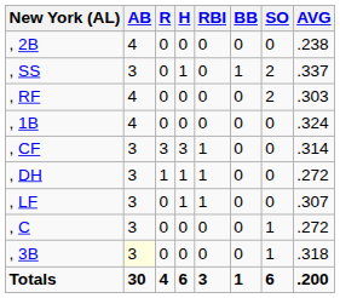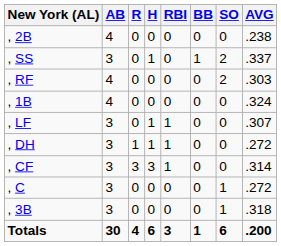 <table class="wikitable sortable">
 <tr>
 <th>New York (AL)</th>
 <th><a href='#'>AB</a></th>
 <th><a href='#'>R</a></th>
 <th><a href='#'>H</a></th>
 <th><a href='#'>RBI</a></th>
 <th><a href='#'>BB</a></th>
 <th><a href='#'>SO</a></th>
 <th><a href='#'>AVG</a></th>
 </tr>
 <tr>
 <td>, <a href='#'>2B</a></td>
 <td>4</td>
 <td>0</td>
 <td>0</td>
 <td>0</td>
 <td>0</td>
 <td>0</td>
 <td>.238</td>
 </tr>
 <tr>
 <td>, <a href='#'>SS</a></td>
 <td>3</td>
 <td>0</td>
 <td>1</td>
 <td>0</td>
 <td>1</td>
 <td>2</td>
 <td>.337</td>
 </tr>
 <tr>
 <td>, <a href='#'>RF</a></td>
 <td>4</td>
 <td>0</td>
 <td>0</td>
 <td>0</td>
 <td>0</td>
 <td>2</td>
 <td>.303</td>
 </tr>
 <tr>
 <td>, <a href='#'>1B</a></td>
 <td>4</td>
 <td>0</td>
 <td>0</td>
 <td>0</td>
 <td>0</td>
 <td>0</td>
 <td>.324</td>
 </tr>
 <tr>
-<td>, <a href='#'>CF</a></td>
+<td>, <a href='#'>LF</a></td>
 <td>3</td>
-<td>3</td>
-<td>3</td>
+<td>0</td>
+<td>1</td>
 <td>1</td>
 <td>0</td>
 <td>0</td>
-<td>.314</td>
+<td>.307</td>
 </tr>
 <tr>
 <td>, <a href='#'>DH</a></td>
 <td>3</td>
 <td>1</td>
 <td>1</td>
 <td>1</td>
 <td>0</td>
 <td>0</td>
 <td>.272</td>
 </tr>
 <tr>
-<td>, <a href='#'>LF</a></td>
+<td>, <a href='#'>CF</a></td>
 <td>3</td>
-<td>0</td>
-<td>1</td>
+<td>3</td>
+<td>3</td>
 <td>1</td>
 <td>0</td>
 <td>0</td>
-<td>.307</td>
+<td>.314</td>
 </tr>
 <tr>
 <td>, <a href='#'>C</a></td>
 <td>3</td>
 <td>0</td>
 <td>0</td>
 <td>0</td>
 <td>0</td>
 <td>1</td>
 <td>.272</td>
 </tr>
 <tr>
 <td>, <a href='#'>3B</a></td>
-<td style="background: lightyellow;">3</td>
+<td>3</td>
 <td>0</td>
 <td>0</td>
 <td>0</td>
 <td>0</td>
 <td>1</td>
 <td>.318</td>
 </tr>
 <tr class="sortbottom">
 <td><strong>Totals</strong></td>
 <td><strong>30</strong></td>
 <td><strong>4</strong></td>
 <td><strong>6</strong></td>
 <td><strong>3</strong></td>
 <td><strong>1</strong></td>
 <td><strong>6</strong></td>
 <td><strong>.200</strong></td>
 </tr>
 </table>
